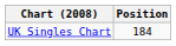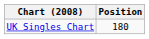 <table class="wikitable">
 <tr>
 <th>Chart (2008)</th>
 <th>Position</th>
 </tr>
 <tr>
 <td><a href='#'>UK Singles Chart</a></td>
-<td align="center">184</td>
+<td align="center">180</td>
 </tr>
 </table>
